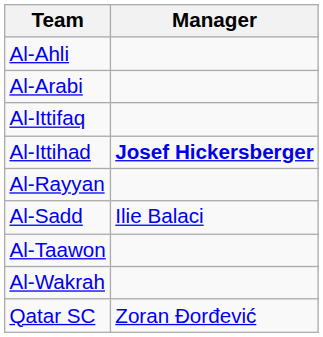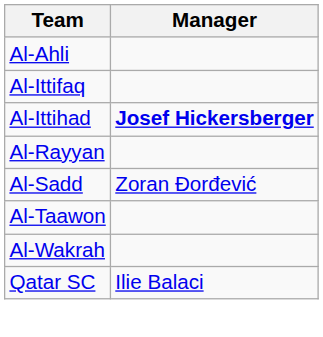 <table class="wikitable sortable" style="text-align: left;">
 <tr>
 <th>Team</th>
 <th>Manager</th>
 </tr>
 <tr>
 <td><a href='#'>Al-Ahli</a></td>
-<td></td>
-</tr>
-<tr>
-<td><a href='#'>Al-Arabi</a></td>
 <td></td>
 </tr>
 <tr>
 <td><a href='#'>Al-Ittifaq</a></td>
 <td></td>
 </tr>
 <tr>
 <td><a href='#'>Al-Ittihad</a></td>
 <td><strong> <a href='#'>Josef Hickersberger</a></strong></td>
 </tr>
 <tr>
 <td><a href='#'>Al-Rayyan</a></td>
 <td></td>
 </tr>
 <tr>
 <td><a href='#'>Al-Sadd</a></td>
-<td> <a href='#'>Ilie Balaci</a></td>
+<td> <a href='#'>Zoran Đorđević</a></td>
 </tr>
 <tr>
 <td><a href='#'>Al-Taawon</a></td>
 <td></td>
 </tr>
 <tr>
 <td><a href='#'>Al-Wakrah</a></td>
 <td></td>
 </tr>
 <tr>
 <td><a href='#'>Qatar SC</a></td>
-<td> <a href='#'>Zoran Đorđević</a></td>
+<td> <a href='#'>Ilie Balaci</a></td>
 </tr>
 </table>
